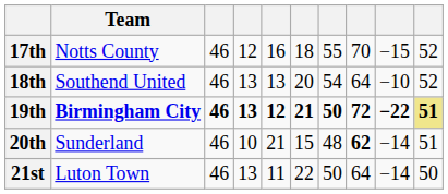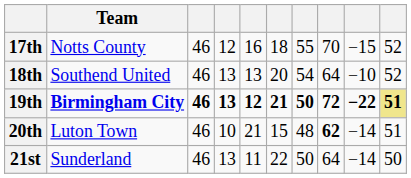 <table class="wikitable" style="text-align:center;">
 <tr>
 <th scope="col"></th>
 <th scope="col">Team</th>
 <th scope="col"></th>
 <th scope="col"></th>
 <th scope="col"></th>
 <th scope="col"></th>
 <th scope="col"></th>
 <th scope="col"></th>
 <th scope="col"></th>
 <th scope="col"></th>
 </tr>
 <tr>
 <th scope="row">17th</th>
 <td align="left"><a href='#'>Notts County</a></td>
 <td>46</td>
 <td>12</td>
 <td>16</td>
 <td>18</td>
 <td>55</td>
 <td>70</td>
 <td>−15</td>
 <td>52</td>
 </tr>
 <tr>
 <th scope="row">18th</th>
 <td align="left"><a href='#'>Southend United</a></td>
 <td>46</td>
 <td>13</td>
 <td>13</td>
 <td>20</td>
 <td>54</td>
 <td>64</td>
 <td>−10</td>
 <td>52</td>
 </tr>
 <tr style="font-weight:bold">
 <th scope="row">19th</th>
 <td align="left"><a href='#'>Birmingham City</a></td>
 <td>46</td>
 <td>13</td>
 <td>12</td>
 <td>21</td>
 <td>50</td>
 <td>72</td>
 <td>−22</td>
 <td style="background: khaki;">51</td>
 </tr>
 <tr>
 <th scope="row">20th</th>
-<td align="left"><a href='#'>Sunderland</a></td>
+<td align="left"><a href='#'>Luton Town</a></td>
 <td>46</td>
 <td>10</td>
 <td>21</td>
 <td>15</td>
 <td>48</td>
 <td><strong>62</strong></td>
 <td>−14</td>
 <td>51</td>
 </tr>
 <tr>
 <th scope="row">21st</th>
-<td align="left"><a href='#'>Luton Town</a></td>
+<td align="left"><a href='#'>Sunderland</a></td>
 <td>46</td>
 <td>13</td>
 <td>11</td>
 <td>22</td>
 <td>50</td>
 <td>64</td>
 <td>−14</td>
 <td>50</td>
 </tr>
 </table>
